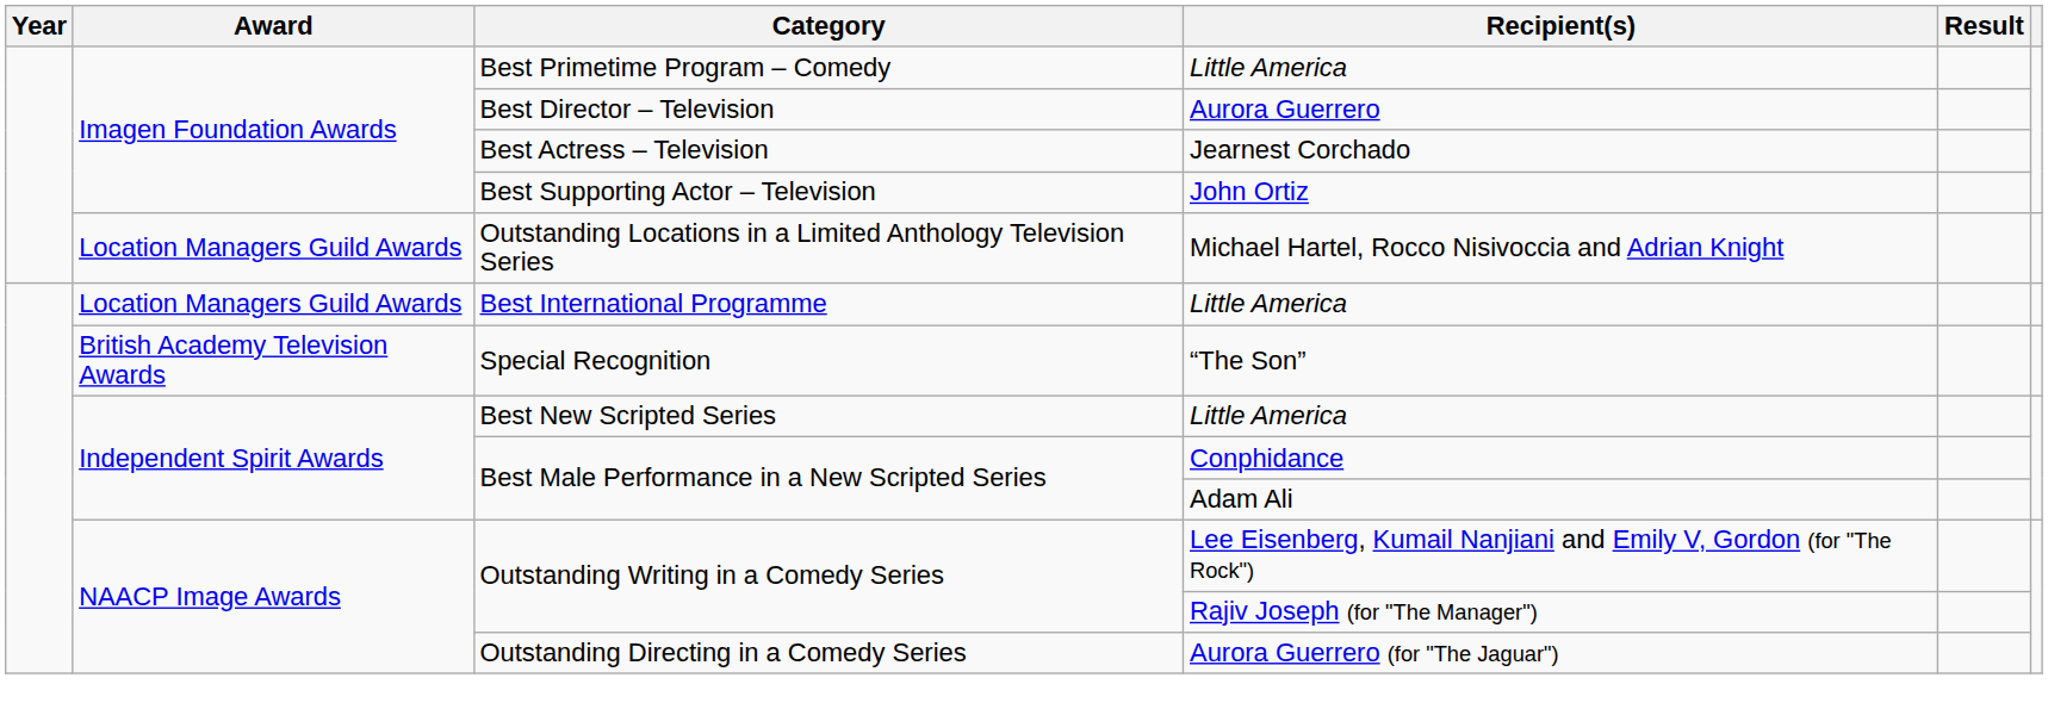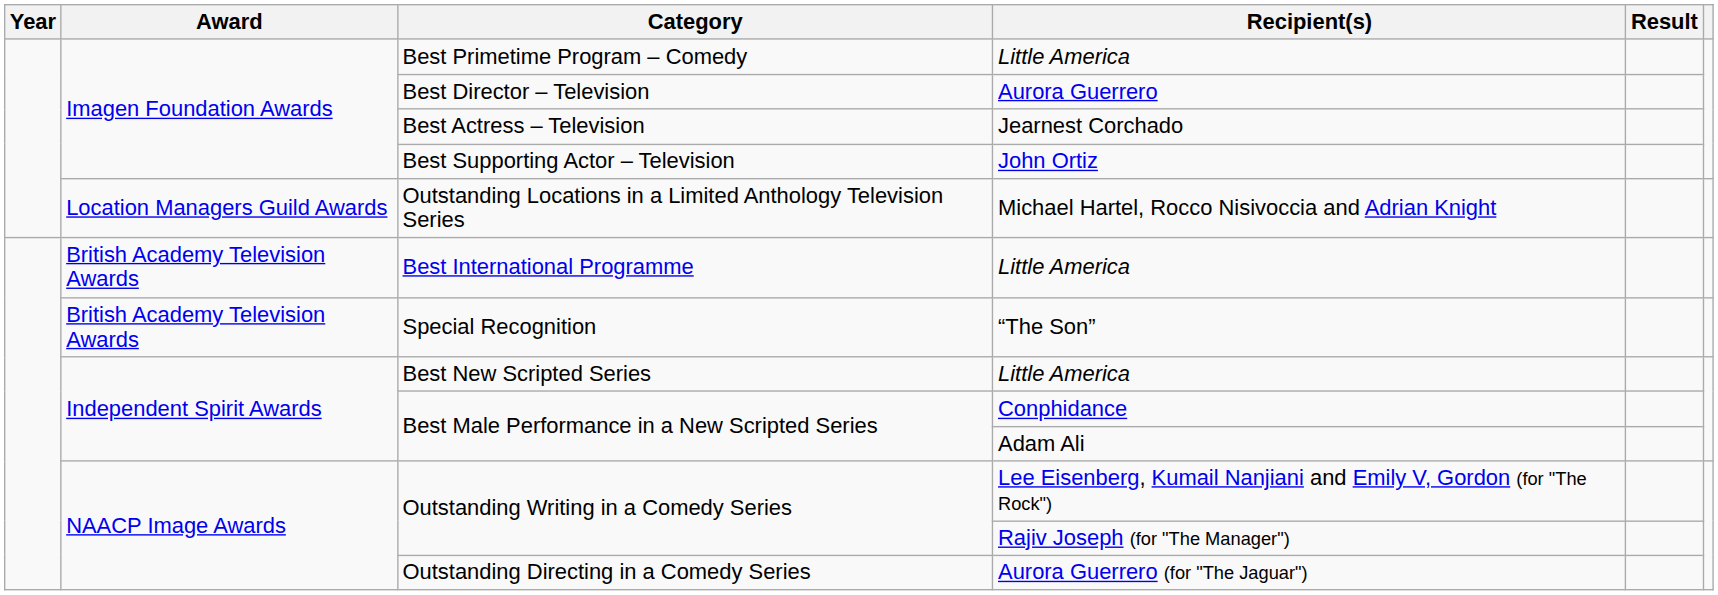 <table class="wikitable sortable">
 <tr>
 <th>Year</th>
 <th>Award</th>
 <th>Category</th>
 <th>Recipient(s)</th>
 <th>Result</th>
 <th></th>
 </tr>
 <tr>
 <td rowspan="5"></td>
 <td rowspan="4"><a href='#'>Imagen Foundation Awards</a></td>
 <td>Best Primetime Program – Comedy</td>
 <td><em>Little America</em></td>
 <td></td>
 <td rowspan="4" align="center"></td>
 </tr>
 <tr>
 <td>Best Director – Television</td>
 <td><a href='#'>Aurora Guerrero</a></td>
 <td></td>
 </tr>
 <tr>
 <td>Best Actress – Television</td>
 <td>Jearnest Corchado</td>
 <td></td>
 </tr>
 <tr>
 <td>Best Supporting Actor – Television</td>
 <td><a href='#'>John Ortiz</a></td>
 <td></td>
 </tr>
 <tr>
 <td><a href='#'>Location Managers Guild Awards</a></td>
 <td>Outstanding Locations in a Limited Anthology Television Series</td>
 <td>Michael Hartel, Rocco Nisivoccia and <a href='#'>Adrian Knight</a></td>
 <td></td>
 <td align="center"></td>
 </tr>
 <tr>
 <td rowspan="8"></td>
-<td><a href='#'>Location Managers Guild Awards</a></td>
+<td><a href='#'>British Academy Television Awards</a></td>
 <td><a href='#'>Best International Programme</a></td>
 <td><em>Little America</em></td>
 <td></td>
 <td align="center"></td>
 </tr>
 <tr>
 <td><a href='#'>British Academy Television Awards</a></td>
 <td>Special Recognition</td>
 <td>“The Son”</td>
 <td></td>
 <td align="center"></td>
 </tr>
 <tr>
 <td rowspan="3"><a href='#'>Independent Spirit Awards</a></td>
 <td>Best New Scripted Series</td>
 <td><em>Little America</em></td>
 <td></td>
 <td rowspan="3" align="center"></td>
 </tr>
 <tr>
 <td rowspan="2">Best Male Performance in a New Scripted Series</td>
 <td><a href='#'>Conphidance</a></td>
 <td></td>
 </tr>
 <tr>
 <td>Adam Ali</td>
 <td></td>
 </tr>
 <tr>
 <td rowspan="3"><a href='#'>NAACP Image Awards</a></td>
 <td rowspan="2">Outstanding Writing in a Comedy Series</td>
 <td><a href='#'>Lee Eisenberg</a>, <a href='#'>Kumail Nanjiani</a> and <a href='#'>Emily V, Gordon</a> <small>(for "The Rock")</small></td>
 <td></td>
 <td rowspan="3" align="center"></td>
 </tr>
 <tr>
 <td><a href='#'>Rajiv Joseph</a> <small>(for "The Manager")</small></td>
 <td></td>
 </tr>
 <tr>
 <td>Outstanding Directing in a Comedy Series</td>
 <td><a href='#'>Aurora Guerrero</a> <small>(for "The Jaguar")</small></td>
 <td></td>
 </tr>
 </table>
